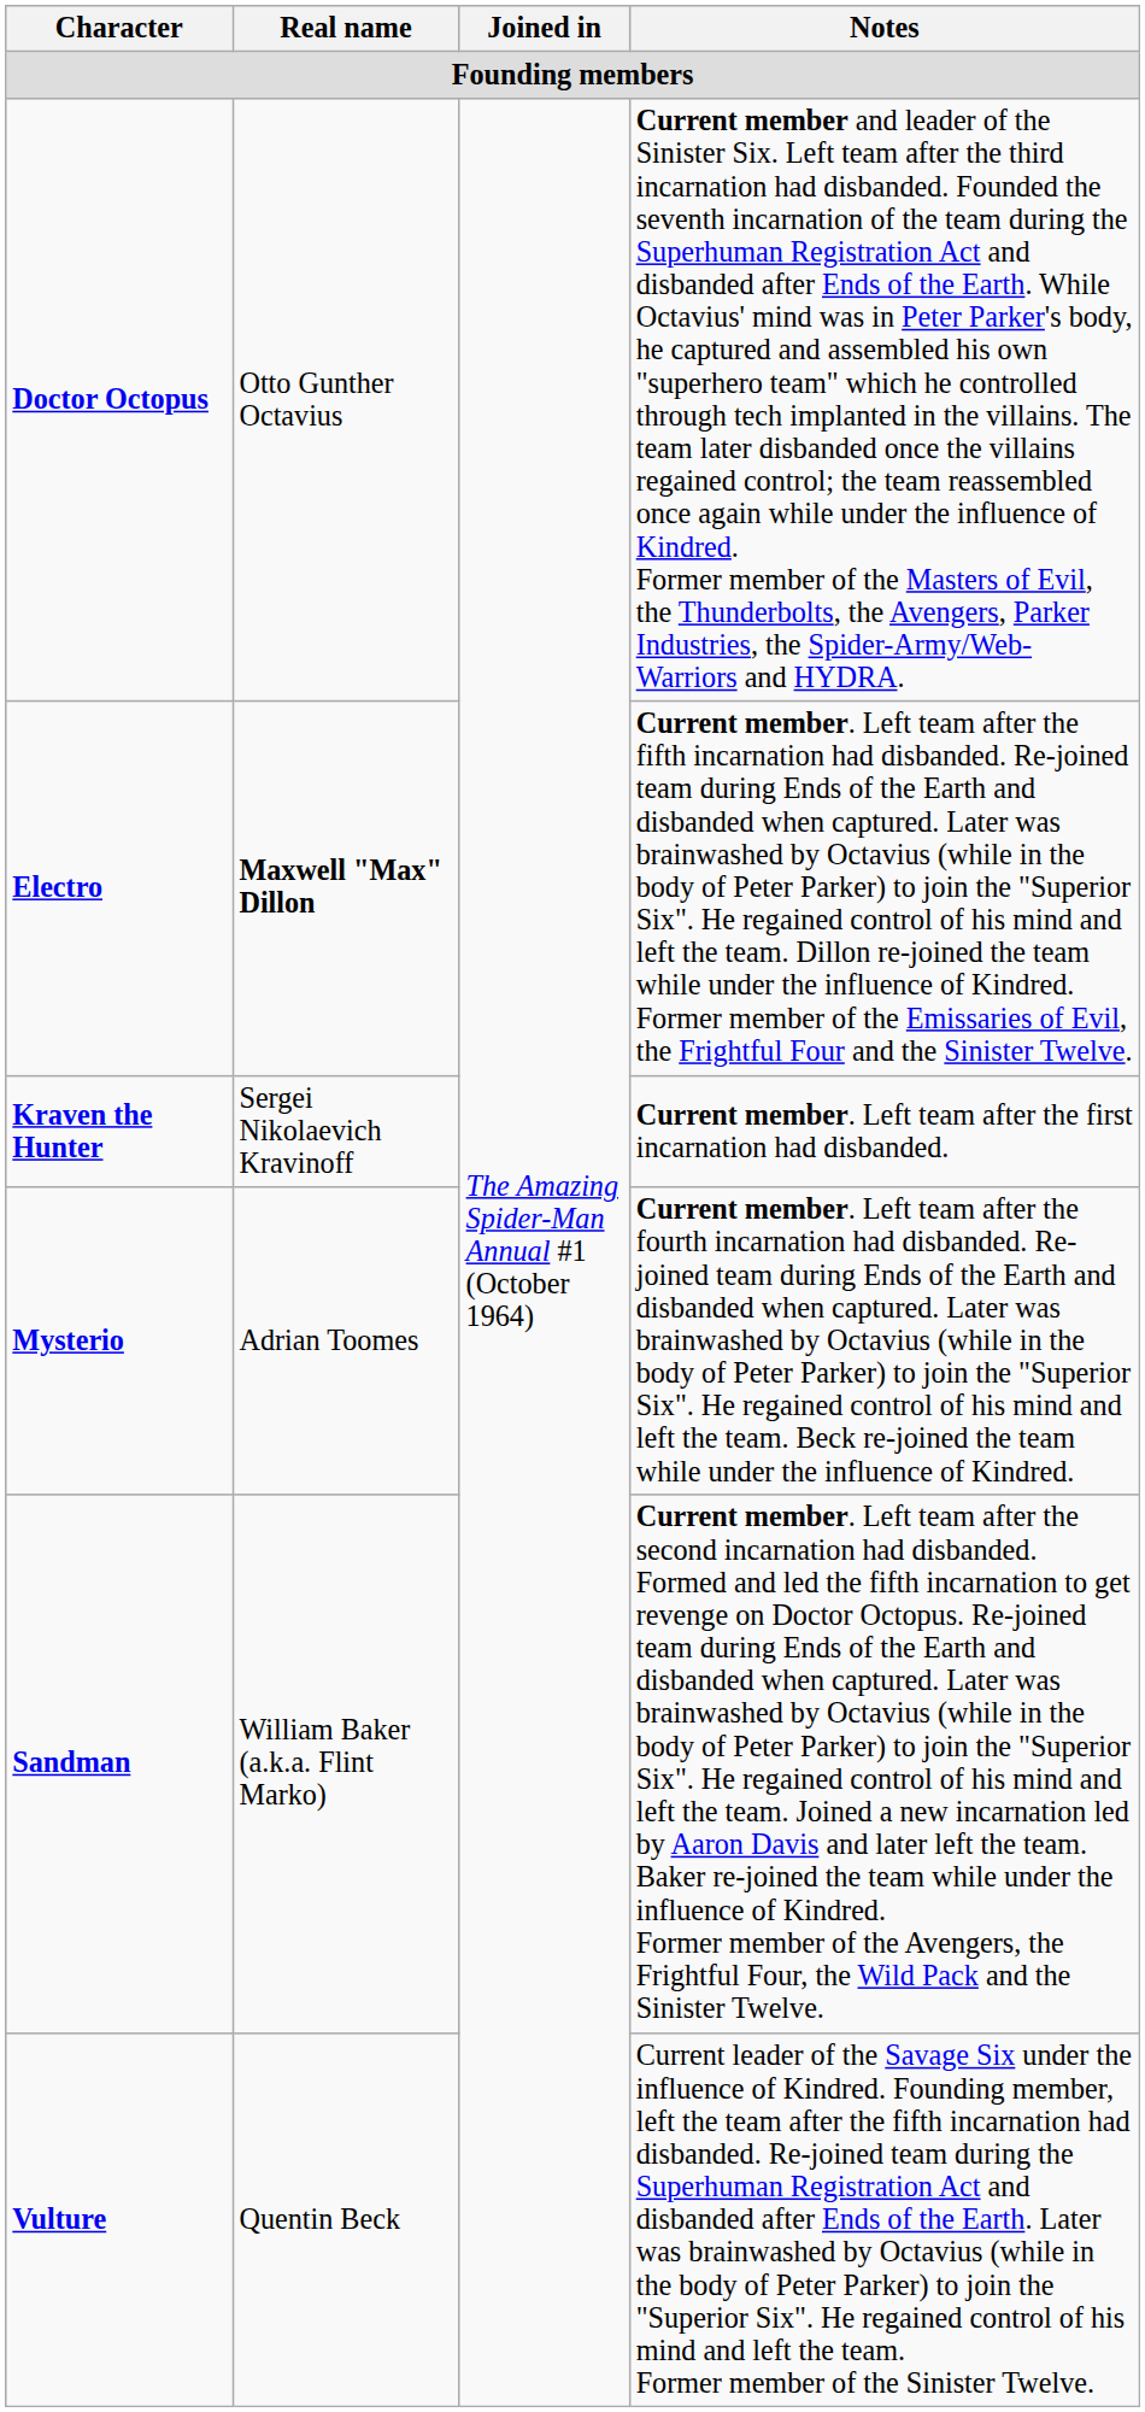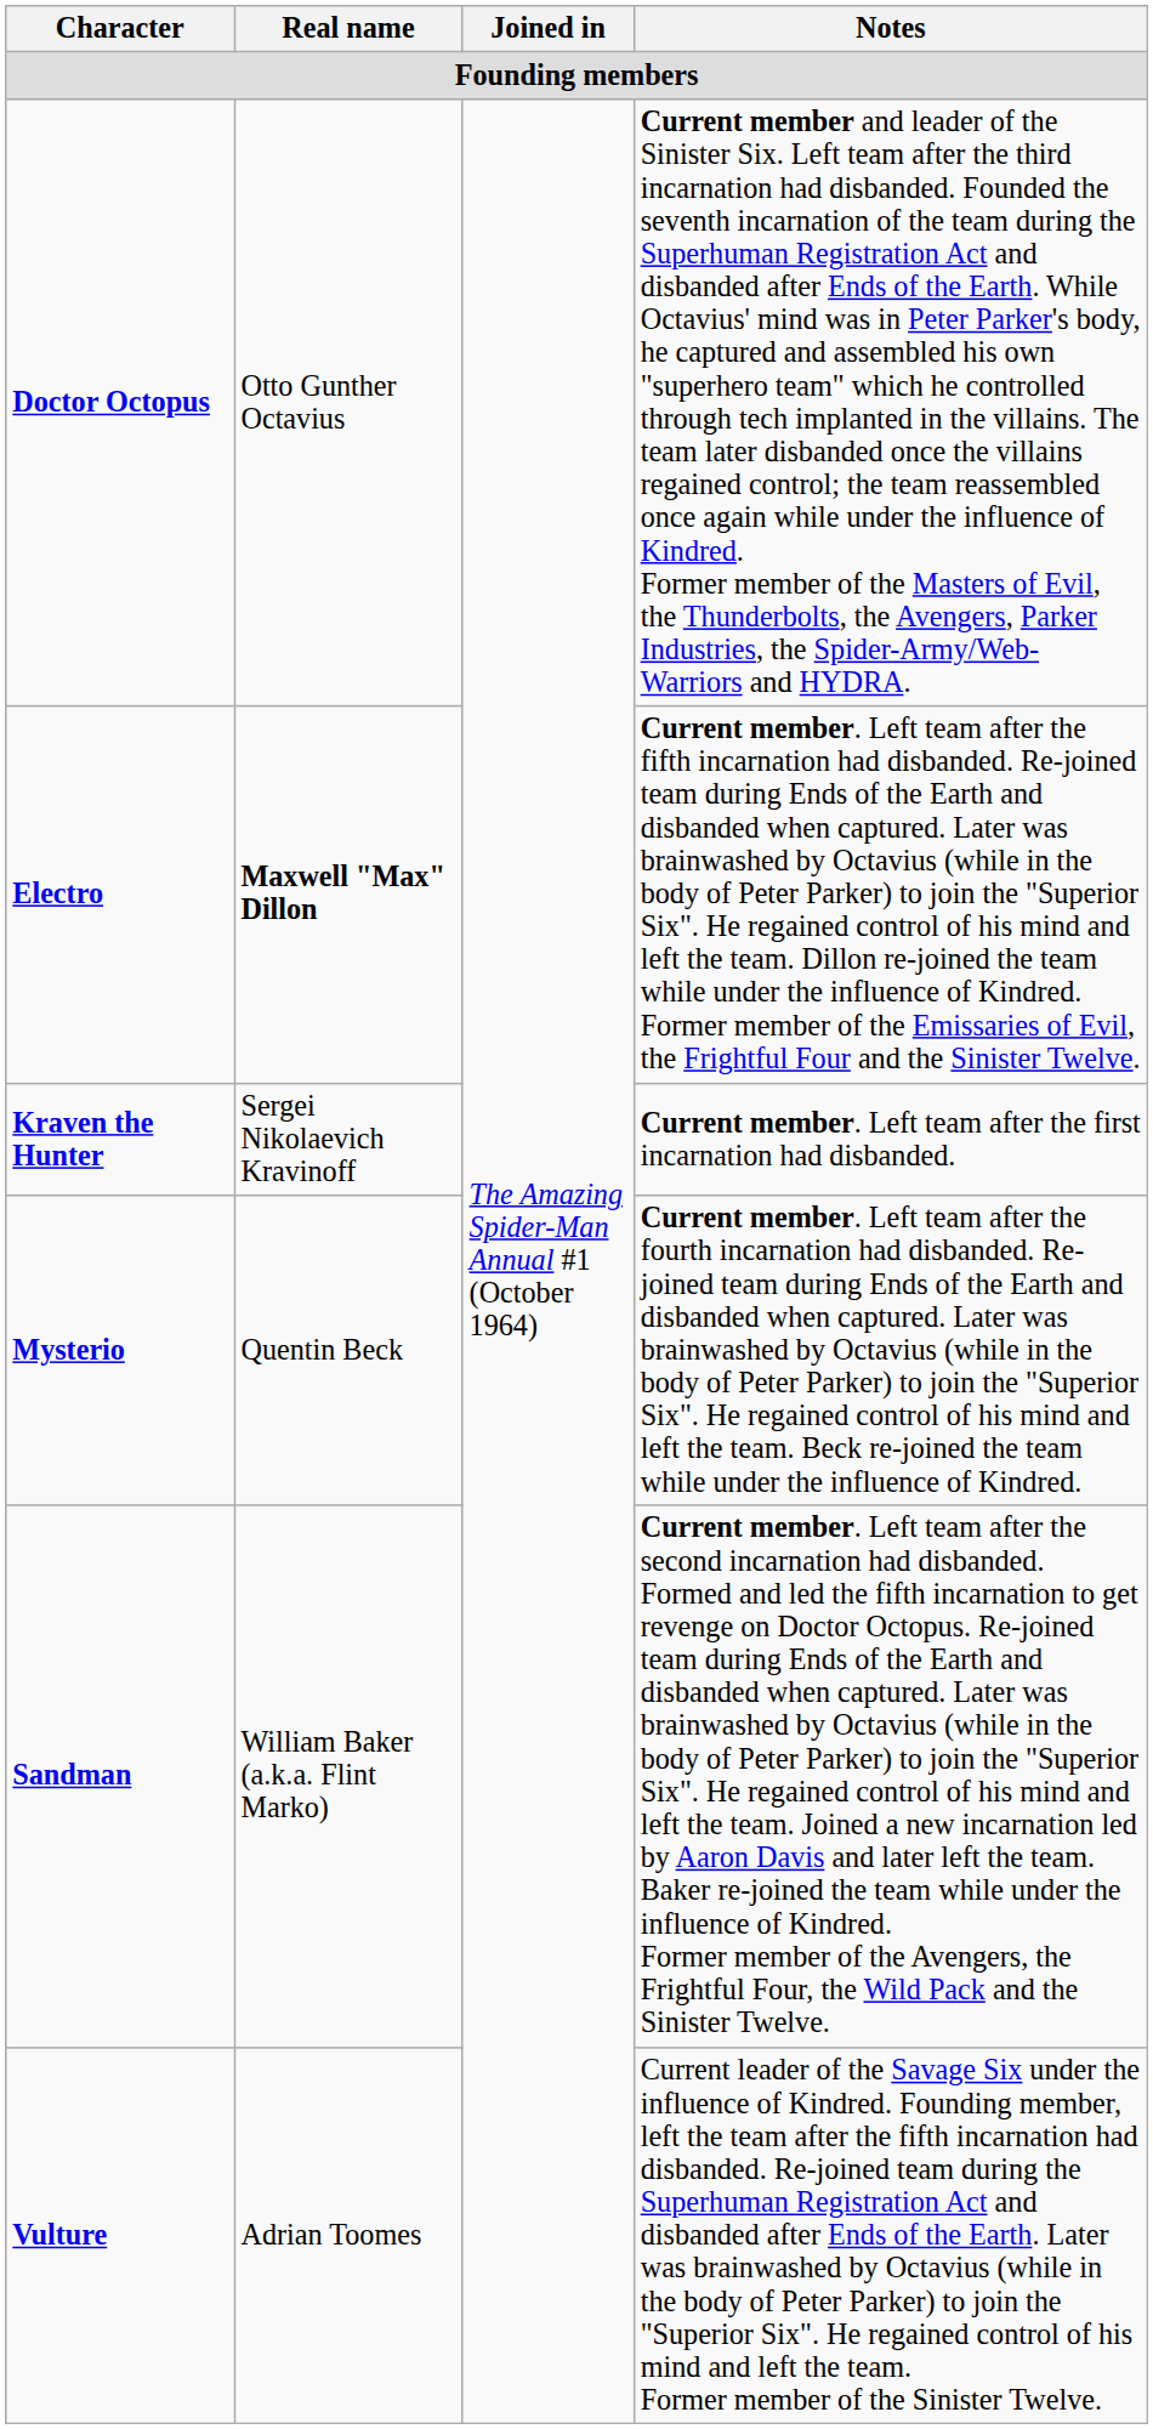 <table class="wikitable" style="width:100%;">
 <tr>
 <th width=20%>Character</th>
 <th width=20%>Real name</th>
 <th width=15%>Joined in</th>
 <th width=45%>Notes</th>
 </tr>
 <tr style="background:#ddd;">
 <td colspan="4" style="text-align:center;"><strong>Founding members</strong></td>
 </tr>
 <tr>
 <td><strong><a href='#'>Doctor Octopus</a></strong><br></td>
 <td>Otto Gunther Octavius</td>
 <td rowspan="6"><a href='#'><em>The Amazing Spider-Man Annual</em></a> #1 (October 1964)</td>
 <td><strong>Current member</strong> and leader of the Sinister Six.  Left team after the third incarnation had disbanded. Founded the seventh incarnation of the team during the <a href='#'>Superhuman Registration Act</a> and disbanded after <a href='#'>Ends of the Earth</a>. While Octavius' mind was in <a href='#'>Peter Parker</a>'s body, he captured and assembled his own "superhero team" which he controlled through tech implanted in the villains. The team later disbanded once the villains regained control; the team reassembled once again while under the influence of <a href='#'>Kindred</a>.<br>Former member of the <a href='#'>Masters of Evil</a>, the <a href='#'>Thunderbolts</a>, the <a href='#'>Avengers</a>, <a href='#'>Parker Industries</a>, the <a href='#'>Spider-Army/Web-Warriors</a> and <a href='#'>HYDRA</a>.</td>
 </tr>
 <tr>
 <td><strong><a href='#'>Electro</a></strong></td>
 <td><strong>Maxwell "Max" Dillon</strong></td>
 <td><strong>Current member</strong>. Left team after the fifth incarnation had disbanded. Re-joined team during Ends of the Earth and disbanded when captured. Later was brainwashed by Octavius (while in the body of Peter Parker) to join the "Superior Six". He regained control of his mind and left the team. Dillon re-joined the team while under the influence of Kindred.<br>Former member of the <a href='#'>Emissaries of Evil</a>, the <a href='#'>Frightful Four</a> and the <a href='#'>Sinister Twelve</a>.</td>
 </tr>
 <tr>
 <td><strong><a href='#'>Kraven the Hunter</a></strong></td>
 <td>Sergei Nikolaevich Kravinoff</td>
 <td><strong>Current member</strong>. Left team after the first incarnation had disbanded.</td>
 </tr>
 <tr>
 <td><strong><a href='#'>Mysterio</a></strong></td>
-<td>Adrian Toomes</td>
+<td>Quentin Beck</td>
 <td><strong>Current member</strong>. Left team after the fourth incarnation had disbanded. Re-joined team during Ends of the Earth and disbanded when captured. Later was brainwashed by Octavius (while in the body of Peter Parker) to join the "Superior Six". He regained control of his mind and left the team. Beck re-joined the team while under the influence of Kindred.</td>
 </tr>
 <tr>
 <td><strong><a href='#'>Sandman</a></strong></td>
 <td>William Baker (a.k.a. Flint Marko)</td>
 <td><strong>Current member</strong>. Left team after the second incarnation had disbanded. Formed and led the fifth incarnation to get revenge on Doctor Octopus. Re-joined team during Ends of the Earth and disbanded when captured. Later was brainwashed by Octavius (while in the body of Peter Parker) to join the "Superior Six". He regained control of his mind and left the team. Joined a new incarnation led by <a href='#'>Aaron Davis</a> and later left the team. Baker re-joined the team while under the influence of Kindred.<br>Former member of the Avengers, the Frightful Four, the <a href='#'>Wild Pack</a> and the Sinister Twelve.</td>
 </tr>
 <tr>
 <td><strong><a href='#'>Vulture</a></strong></td>
-<td>Quentin Beck</td>
+<td>Adrian Toomes</td>
 <td>Current leader of the <a href='#'>Savage Six</a> under the influence of Kindred. Founding member, left the team after the fifth incarnation had disbanded. Re-joined team during the <a href='#'>Superhuman Registration Act</a> and disbanded after <a href='#'>Ends of the Earth</a>. Later was brainwashed by Octavius (while in the body of Peter Parker) to join the "Superior Six". He regained control of his mind and left the team.<br>Former member of the Sinister Twelve.</td>
 </tr>
 </table>
